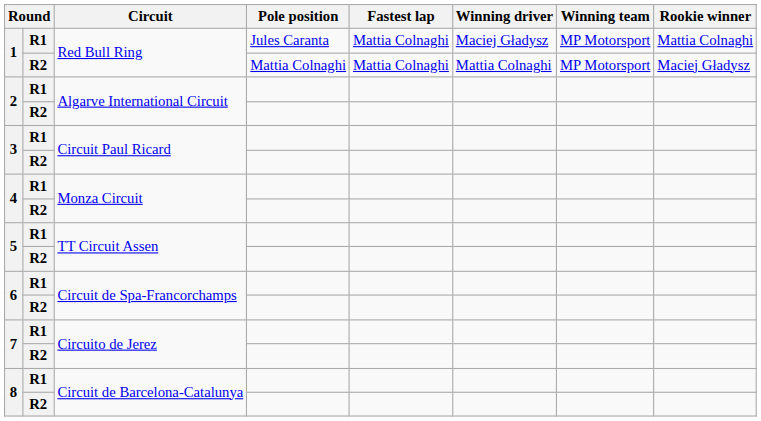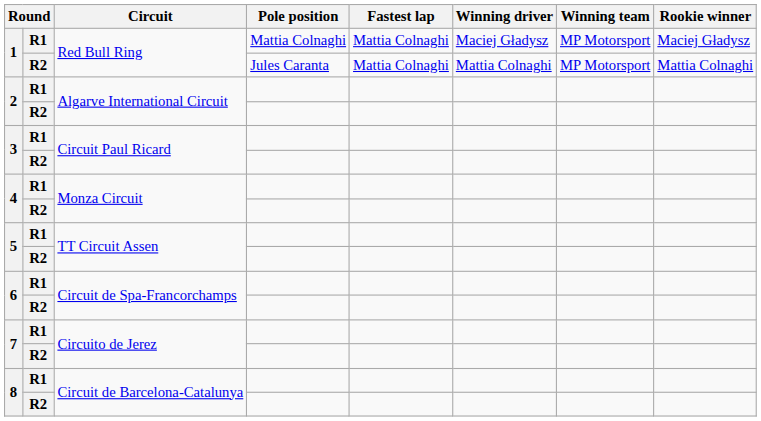 <table class="wikitable" style="font-size: 85%;">
 <tr>
 <th colspan="2">Round</th>
 <th>Circuit</th>
 <th>Pole position</th>
 <th>Fastest lap</th>
 <th>Winning driver</th>
 <th>Winning team</th>
 <th>Rookie winner</th>
 </tr>
 <tr>
 <th rowspan="2">1</th>
 <th>R1</th>
 <td rowspan="2"> <a href='#'>Red Bull Ring</a></td>
-<td> <a href='#'>Jules Caranta</a></td>
+<td nowrap> <a href='#'>Mattia Colnaghi</a></td>
 <td nowrap> <a href='#'>Mattia Colnaghi</a></td>
 <td> <a href='#'>Maciej Gładysz</a></td>
 <td nowrap> <a href='#'>MP Motorsport</a></td>
-<td nowrap> <a href='#'>Mattia Colnaghi</a></td>
+<td> <a href='#'>Maciej Gładysz</a></td>
 </tr>
 <tr>
 <th>R2</th>
-<td nowrap> <a href='#'>Mattia Colnaghi</a></td>
+<td> <a href='#'>Jules Caranta</a></td>
 <td> <a href='#'>Mattia Colnaghi</a></td>
 <td nowrap> <a href='#'>Mattia Colnaghi</a></td>
 <td> <a href='#'>MP Motorsport</a></td>
-<td> <a href='#'>Maciej Gładysz</a></td>
+<td nowrap> <a href='#'>Mattia Colnaghi</a></td>
 </tr>
 <tr>
 <th rowspan="2">2</th>
 <th>R1</th>
 <td rowspan="2"> <a href='#'>Algarve International Circuit</a></td>
 <td></td>
 <td></td>
 <td></td>
 <td></td>
 <td></td>
 </tr>
 <tr>
 <th>R2</th>
 <td></td>
 <td></td>
 <td></td>
 <td></td>
 <td></td>
 </tr>
 <tr>
 <th rowspan="2">3</th>
 <th>R1</th>
 <td rowspan="2"> <a href='#'>Circuit Paul Ricard</a></td>
 <td></td>
 <td></td>
 <td></td>
 <td></td>
 <td></td>
 </tr>
 <tr>
 <th>R2</th>
 <td></td>
 <td></td>
 <td></td>
 <td></td>
 <td></td>
 </tr>
 <tr>
 <th rowspan="2">4</th>
 <th>R1</th>
 <td rowspan="2"> <a href='#'>Monza Circuit</a></td>
 <td></td>
 <td></td>
 <td></td>
 <td></td>
 <td></td>
 </tr>
 <tr>
 <th>R2</th>
 <td></td>
 <td></td>
 <td></td>
 <td></td>
 <td></td>
 </tr>
 <tr>
 <th rowspan="2">5</th>
 <th>R1</th>
 <td rowspan="2"> <a href='#'>TT Circuit Assen</a></td>
 <td></td>
 <td></td>
 <td></td>
 <td></td>
 <td></td>
 </tr>
 <tr>
 <th>R2</th>
 <td></td>
 <td></td>
 <td></td>
 <td></td>
 <td></td>
 </tr>
 <tr>
 <th rowspan="2">6</th>
 <th>R1</th>
 <td rowspan="2"> <a href='#'>Circuit de Spa-Francorchamps</a></td>
 <td></td>
 <td></td>
 <td></td>
 <td></td>
 <td></td>
 </tr>
 <tr>
 <th>R2</th>
 <td></td>
 <td></td>
 <td></td>
 <td></td>
 <td></td>
 </tr>
 <tr>
 <th rowspan="2">7</th>
 <th>R1</th>
 <td rowspan="2"> <a href='#'>Circuito de Jerez</a></td>
 <td></td>
 <td></td>
 <td></td>
 <td></td>
 <td></td>
 </tr>
 <tr>
 <th>R2</th>
 <td></td>
 <td></td>
 <td></td>
 <td></td>
 <td></td>
 </tr>
 <tr>
 <th rowspan="2">8</th>
 <th>R1</th>
 <td rowspan="2" nowrap=""> <a href='#'>Circuit de Barcelona-Catalunya</a></td>
 <td></td>
 <td></td>
 <td></td>
 <td></td>
 <td></td>
 </tr>
 <tr>
 <th>R2</th>
 <td></td>
 <td></td>
 <td></td>
 <td></td>
 <td></td>
 </tr>
 </table>
